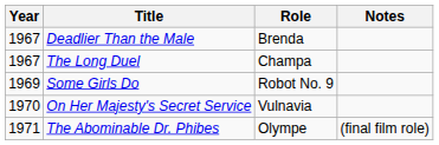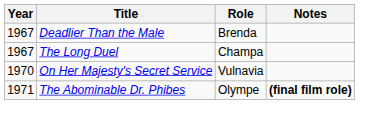 <table class="wikitable">
 <tr>
 <th>Year</th>
 <th>Title</th>
 <th>Role</th>
 <th>Notes</th>
 </tr>
 <tr>
 <td>1967</td>
 <td><em><a href='#'>Deadlier Than the Male</a></em></td>
 <td>Brenda</td>
 <td></td>
 </tr>
 <tr>
 <td>1967</td>
 <td><em><a href='#'>The Long Duel</a></em></td>
 <td>Champa</td>
 <td></td>
 </tr>
 <tr>
-<td>1969</td>
-<td><em><a href='#'>Some Girls Do</a></em></td>
-<td>Robot No. 9</td>
-<td></td>
-</tr>
-<tr>
 <td>1970</td>
 <td><em><a href='#'>On Her Majesty's Secret Service</a></em></td>
 <td>Vulnavia</td>
 <td></td>
 </tr>
 <tr>
 <td>1971</td>
 <td><em><a href='#'>The Abominable Dr. Phibes</a></em></td>
 <td>Olympe</td>
-<td>(final film role)</td>
+<td><strong>(final film role)</strong></td>
 </tr>
 </table>
